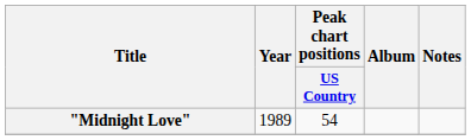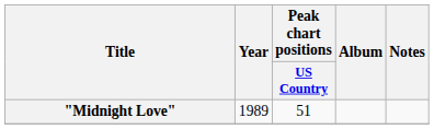 <table class="wikitable plainrowheaders" style="text-align:center;" border="1">
 <tr>
 <th scope="col" rowspan="2" style="width:15em;">Title</th>
 <th scope="col" rowspan="2">Year</th>
 <th scope="col" colspan="1">Peak<br>chart<br>positions</th>
 <th scope="col" rowspan="2">Album</th>
 <th scope="col" rowspan="2">Notes</th>
 </tr>
 <tr>
 <th scope="col" style="width:3em;font-size:90%;"><a href='#'>US<br>Country</a><br></th>
 </tr>
 <tr>
 <th scope="row">"Midnight Love"</th>
 <td>1989</td>
-<td>54</td>
+<td>51</td>
 <td></td>
 <td></td>
 </tr>
 <tr>
 </tr>
 </table>
